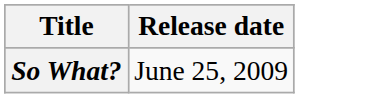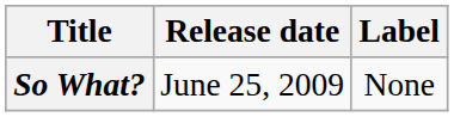 <table class="wikitable plainrowheaders" style="text-align:center;">
 <tr>
 <th scope="col">Title</th>
 <th scope="col">Release date</th>
+<th scope="col">Label</th>
 </tr>
 <tr>
 <th scope="row"><em>So What?</em></th>
 <td>June 25, 2009</td>
+<td>None</td>
 </tr>
 </table>
